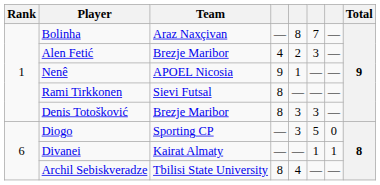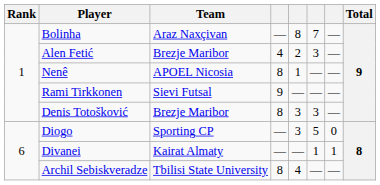 <table class="wikitable" style="text-align:center">
 <tr>
 <th>Rank</th>
 <th>Player</th>
 <th>Team</th>
 <th></th>
 <th></th>
 <th></th>
 <th></th>
 <th>Total</th>
 </tr>
 <tr>
 <td rowspan=5>1</td>
 <td align=left> <a href='#'>Bolinha</a></td>
 <td align=left> <a href='#'>Araz Naxçivan</a></td>
 <td>—</td>
 <td>8</td>
 <td>7</td>
 <td>—</td>
 <th rowspan=5>9</th>
 </tr>
 <tr>
 <td align=left> <a href='#'>Alen Fetić</a></td>
 <td align=left> <a href='#'>Brezje Maribor</a></td>
 <td>4</td>
 <td>2</td>
 <td>3</td>
 <td>—</td>
 </tr>
 <tr>
 <td align=left> <a href='#'>Nenê</a></td>
 <td align=left> <a href='#'>APOEL Nicosia</a></td>
-<td>9</td>
+<td>8</td>
 <td>1</td>
 <td>—</td>
 <td>—</td>
 </tr>
 <tr>
 <td align=left> <a href='#'>Rami Tirkkonen</a></td>
 <td align=left> <a href='#'>Sievi Futsal</a></td>
-<td>8</td>
+<td>9</td>
 <td>—</td>
 <td>—</td>
 <td>—</td>
 </tr>
 <tr>
 <td align=left> <a href='#'>Denis Totošković</a></td>
 <td align=left> <a href='#'>Brezje Maribor</a></td>
 <td>8</td>
 <td>3</td>
 <td>3</td>
 <td>—</td>
 </tr>
 <tr>
 <td rowspan=3>6</td>
 <td align=left> <a href='#'>Diogo</a></td>
 <td align=left> <a href='#'>Sporting CP</a></td>
 <td>—</td>
 <td>3</td>
 <td>5</td>
 <td>0</td>
 <th rowspan=3>8</th>
 </tr>
 <tr>
 <td align=left> <a href='#'>Divanei</a></td>
 <td align=left> <a href='#'>Kairat Almaty</a></td>
 <td>—</td>
 <td>—</td>
 <td>1</td>
 <td>1</td>
 </tr>
 <tr>
 <td align=left> <a href='#'>Archil Sebiskveradze</a></td>
 <td align=left> <a href='#'>Tbilisi State University</a></td>
 <td>8</td>
 <td>4</td>
 <td>—</td>
 <td>—</td>
 </tr>
 </table>
